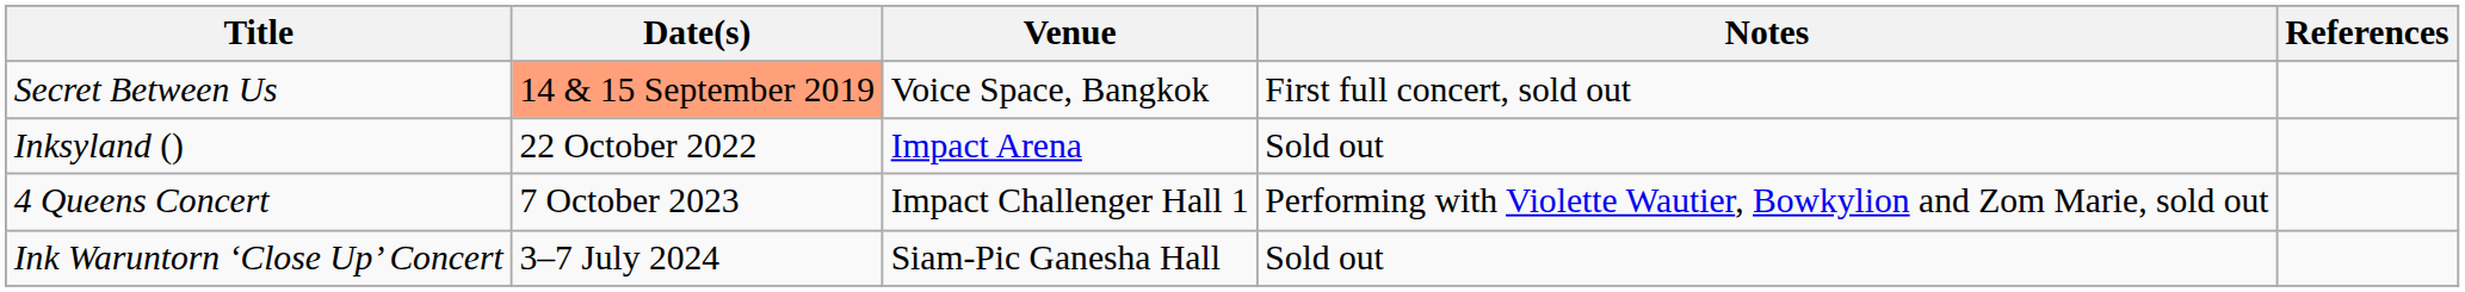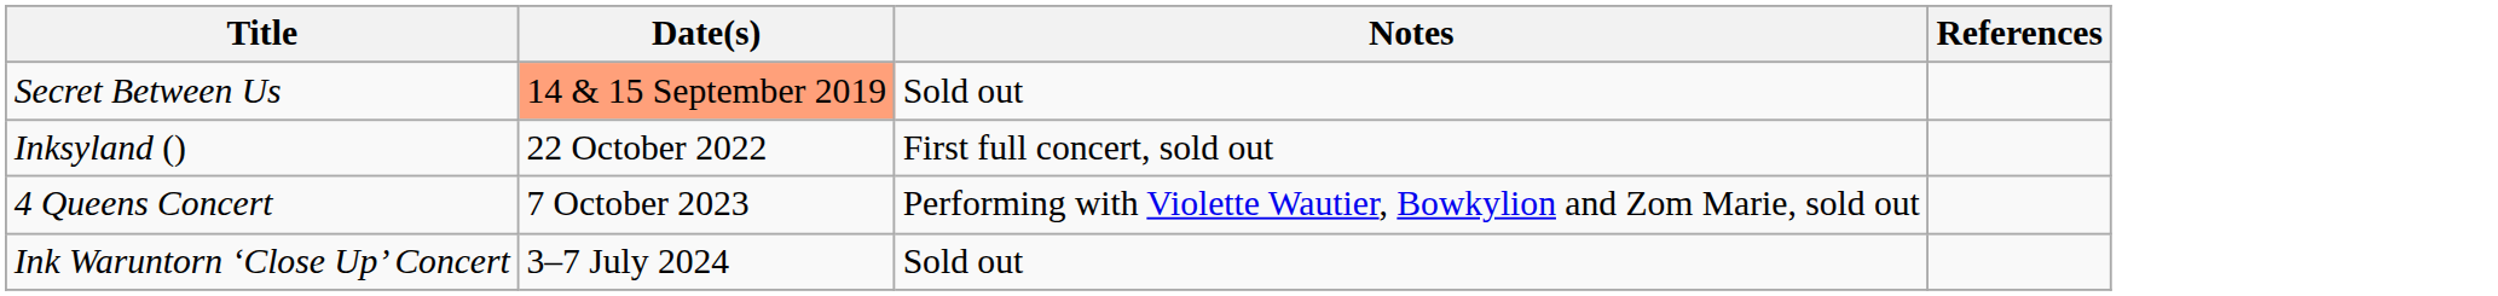 <table class="wikitable">
 <tr>
 <th>Title</th>
 <th>Date(s)</th>
-<th>Venue</th>
 <th>Notes</th>
 <th>References</th>
 </tr>
 <tr>
 <td><em>Secret Between Us</em></td>
 <td style="background: lightsalmon;">14 & 15 September 2019</td>
-<td>Voice Space, Bangkok</td>
-<td>First full concert, sold out</td>
+<td>Sold out</td>
 <td></td>
 </tr>
 <tr>
 <td><em>Inksyland</em> ()</td>
 <td>22 October 2022</td>
-<td><a href='#'>Impact Arena</a></td>
-<td>Sold out</td>
+<td>First full concert, sold out</td>
 <td></td>
 </tr>
 <tr>
 <td><em>4 Queens Concert</em></td>
 <td>7 October 2023</td>
-<td>Impact Challenger Hall 1</td>
 <td>Performing with <a href='#'>Violette Wautier</a>, <a href='#'>Bowkylion</a> and Zom Marie, sold out</td>
 <td></td>
 </tr>
 <tr>
 <td><em>Ink Waruntorn ‘Close Up’ Concert</em></td>
 <td>3–7 July 2024</td>
-<td>Siam-Pic Ganesha Hall</td>
 <td>Sold out</td>
 <td></td>
 </tr>
 </table>
